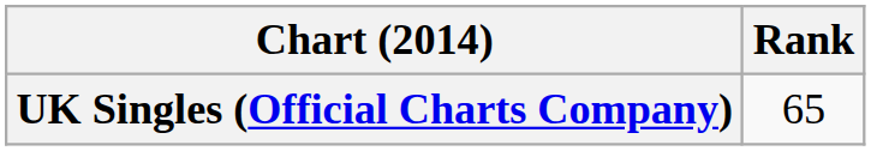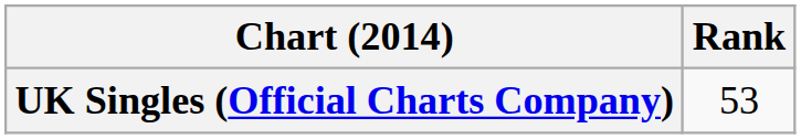 <table class="wikitable sortable plainrowheaders">
 <tr>
 <th>Chart (2014)</th>
 <th>Rank</th>
 </tr>
 <tr>
 <th scope="row">UK Singles (<a href='#'>Official Charts Company</a>)</th>
-<td style="text-align:center;">65</td>
+<td style="text-align:center;">53</td>
 </tr>
 </table>
